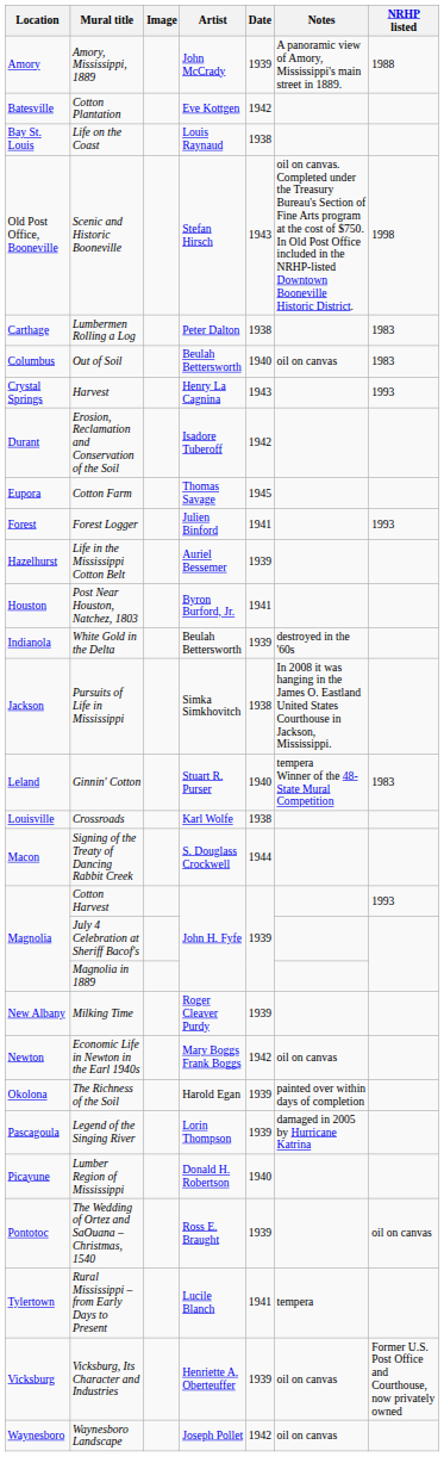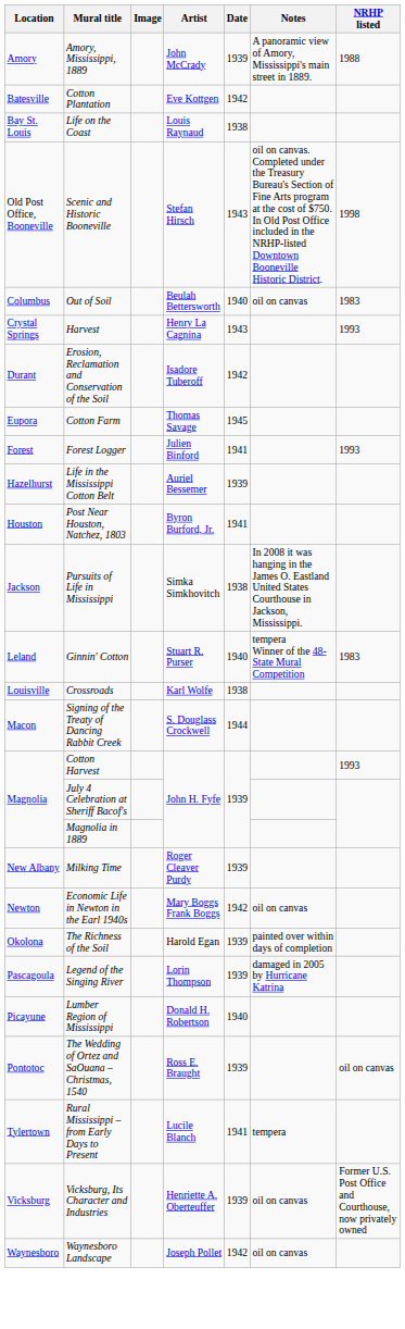 <table class="wikitable sortable">
 <tr>
 <th>Location</th>
 <th>Mural title</th>
 <th>Image</th>
 <th>Artist</th>
 <th>Date</th>
 <th>Notes</th>
 <th><a href='#'>NRHP</a><br>listed</th>
 </tr>
 <tr>
 <td><a href='#'>Amory</a></td>
 <td><em>Amory, Mississippi,  1889</em></td>
 <td></td>
 <td><a href='#'>John McCrady</a></td>
 <td>1939</td>
 <td>A panoramic view of Amory, Mississippi's main street in 1889.</td>
 <td>1988</td>
 </tr>
 <tr>
 <td><a href='#'>Batesville</a></td>
 <td><em>Cotton Plantation</em></td>
 <td></td>
 <td><a href='#'>Eve Kottgen</a></td>
 <td>1942</td>
 <td></td>
 <td></td>
 </tr>
 <tr>
 <td><a href='#'>Bay St. Louis</a></td>
 <td><em>Life on the Coast</em></td>
 <td></td>
 <td><a href='#'>Louis Raynaud</a></td>
 <td>1938</td>
 <td></td>
 <td></td>
 </tr>
 <tr>
 <td>Old Post Office, <a href='#'>Booneville</a></td>
 <td><em>Scenic and Historic Booneville</em></td>
 <td></td>
 <td><a href='#'>Stefan Hirsch</a></td>
 <td>1943</td>
 <td>oil on canvas. Completed under the Treasury Bureau's Section of Fine Arts program at the cost of $750.  In Old Post Office included in the NRHP-listed <a href='#'>Downtown Booneville Historic District</a>.</td>
 <td>1998</td>
-</tr>
-<tr>
-<td><a href='#'>Carthage</a></td>
-<td><em>Lumbermen Rolling a Log</em></td>
-<td></td>
-<td><a href='#'>Peter Dalton</a></td>
-<td>1938</td>
-<td></td>
-<td>1983</td>
 </tr>
 <tr>
 <td><a href='#'>Columbus</a></td>
 <td><em>Out of Soil</em></td>
 <td></td>
 <td><a href='#'>Beulah Bettersworth</a></td>
 <td>1940</td>
 <td>oil on canvas</td>
 <td>1983</td>
 </tr>
 <tr>
 <td><a href='#'>Crystal Springs</a></td>
 <td><em>Harvest</em></td>
 <td></td>
 <td><a href='#'>Henry La Cagnina</a></td>
 <td>1943</td>
 <td></td>
 <td>1993</td>
 </tr>
 <tr>
 <td><a href='#'>Durant</a></td>
 <td><em>Erosion, Reclamation and Conservation of the Soil</em></td>
 <td></td>
 <td><a href='#'>Isadore Tuberoff</a></td>
 <td>1942</td>
 <td></td>
 <td></td>
 </tr>
 <tr>
 <td><a href='#'>Eupora</a></td>
 <td><em>Cotton Farm</em></td>
 <td></td>
 <td><a href='#'>Thomas Savage</a></td>
 <td>1945</td>
 <td></td>
 <td></td>
 </tr>
 <tr>
 <td><a href='#'>Forest</a></td>
 <td><em>Forest Logger</em></td>
 <td></td>
 <td><a href='#'>Julien Binford</a></td>
 <td>1941</td>
 <td></td>
 <td>1993</td>
 </tr>
 <tr>
 <td><a href='#'>Hazelhurst</a></td>
 <td><em>Life in the Mississippi Cotton Belt</em></td>
 <td></td>
 <td><a href='#'>Auriel Bessemer</a></td>
 <td>1939</td>
 <td></td>
 <td></td>
 </tr>
 <tr>
 <td><a href='#'>Houston</a></td>
 <td><em>Post Near Houston, Natchez, 1803</em></td>
 <td></td>
 <td><a href='#'>Byron Burford, Jr.</a></td>
 <td>1941</td>
 <td></td>
-<td></td>
-</tr>
-<tr>
-<td><a href='#'>Indianola</a></td>
-<td><em>White Gold in the Delta</em></td>
-<td></td>
-<td>Beulah Bettersworth</td>
-<td>1939</td>
-<td>destroyed in the '60s</td>
 <td></td>
 </tr>
 <tr>
 <td><a href='#'>Jackson</a></td>
 <td><em>Pursuits of Life in Mississippi</em></td>
 <td></td>
 <td>Simka Simkhovitch</td>
 <td>1938</td>
 <td>In 2008 it was hanging in the James O. Eastland United States Courthouse in Jackson, Mississippi.</td>
 <td></td>
 </tr>
 <tr>
 <td><a href='#'>Leland</a></td>
 <td><em>Ginnin' Cotton</em></td>
 <td></td>
 <td><a href='#'>Stuart R. Purser</a></td>
 <td>1940</td>
 <td>tempera<br>Winner of the <a href='#'>48-State Mural Competition</a></td>
 <td>1983</td>
 </tr>
 <tr>
 <td><a href='#'>Louisville</a></td>
 <td><em>Crossroads</em></td>
 <td></td>
 <td><a href='#'>Karl Wolfe</a></td>
 <td>1938</td>
 <td></td>
 <td></td>
 </tr>
 <tr>
 <td><a href='#'>Macon</a></td>
 <td><em>Signing of the Treaty of Dancing Rabbit Creek</em></td>
 <td></td>
 <td><a href='#'>S. Douglass Crockwell</a></td>
 <td>1944</td>
 <td></td>
 <td></td>
 </tr>
 <tr>
 <td rowspan="3"><a href='#'>Magnolia</a></td>
 <td><em>Cotton Harvest</em></td>
 <td></td>
 <td rowspan="3"><a href='#'>John H. Fyfe</a></td>
 <td rowspan="3">1939</td>
 <td></td>
 <td>1993</td>
 </tr>
 <tr>
 <td><em>July 4 Celebration at Sheriff Bacof's</em></td>
 <td></td>
 <td></td>
 </tr>
 <tr>
 <td><em>Magnolia in 1889</em></td>
 <td></td>
 <td></td>
 </tr>
 <tr>
 <td><a href='#'>New Albany</a></td>
 <td><em>Milking Time</em></td>
 <td></td>
 <td><a href='#'>Roger Cleaver Purdy</a></td>
 <td>1939</td>
 <td></td>
 <td></td>
 </tr>
 <tr>
 <td><a href='#'>Newton</a></td>
 <td><em>Economic Life in Newton in the Earl 1940s</em></td>
 <td></td>
 <td><a href='#'>Mary Boggs</a><br> <a href='#'>Frank Boggs</a></td>
 <td>1942</td>
 <td>oil on canvas</td>
 <td></td>
 </tr>
 <tr>
 <td><a href='#'>Okolona</a></td>
 <td><em>The Richness of the Soil</em></td>
 <td></td>
 <td>Harold Egan</td>
 <td>1939</td>
 <td>painted over within days of completion</td>
 <td></td>
 </tr>
 <tr>
 <td><a href='#'>Pascagoula</a></td>
 <td><em>Legend of the Singing River</em></td>
 <td></td>
 <td><a href='#'>Lorin Thompson</a></td>
 <td>1939</td>
 <td>damaged in 2005 by <a href='#'>Hurricane Katrina</a></td>
 <td></td>
 </tr>
 <tr>
 <td><a href='#'>Picayune</a></td>
 <td><em>Lumber Region of Mississippi</em></td>
 <td></td>
 <td><a href='#'>Donald H. Robertson</a></td>
 <td>1940</td>
 <td></td>
 <td></td>
 </tr>
 <tr>
 <td><a href='#'>Pontotoc</a></td>
 <td><em>The Wedding of Ortez and SaOuana – Christmas, 1540</em></td>
 <td></td>
 <td><a href='#'>Ross E. Braught</a></td>
 <td>1939</td>
 <td></td>
 <td>oil on canvas</td>
 </tr>
 <tr>
 <td><a href='#'>Tylertown</a></td>
 <td><em>Rural Mississippi – from Early Days to Present</em></td>
 <td></td>
 <td><a href='#'>Lucile Blanch</a></td>
 <td>1941</td>
 <td>tempera</td>
 <td></td>
 </tr>
 <tr>
 <td><a href='#'>Vicksburg</a></td>
 <td><em>Vicksburg, Its Character and Industries</em></td>
 <td></td>
 <td><a href='#'>Henriette A. Oberteuffer</a></td>
 <td>1939</td>
 <td>oil on canvas</td>
 <td>Former U.S. Post Office and Courthouse, now privately owned</td>
 </tr>
 <tr>
 <td><a href='#'>Waynesboro</a></td>
 <td><em>Waynesboro Landscape</em></td>
 <td></td>
 <td><a href='#'>Joseph Pollet</a></td>
 <td>1942</td>
 <td>oil on canvas</td>
 <td></td>
 </tr>
 </table>
